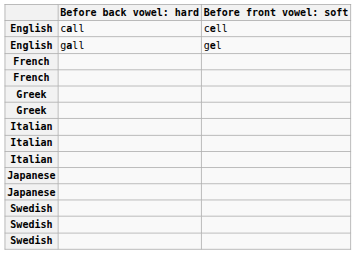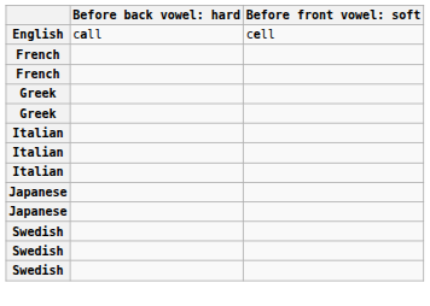 <table class="wikitable" style="margin:auto;">
 <tr>
 <th></th>
 <th>Before back vowel: hard</th>
 <th>Before front vowel: soft</th>
 </tr>
 <tr>
 <th>English </th>
 <td>c<strong>a</strong>ll </td>
 <td>c<strong>e</strong>ll </td>
-</tr>
-<tr>
-<th>English </th>
-<td>g<strong>a</strong>ll </td>
-<td>g<strong>e</strong>l </td>
 </tr>
 <tr>
 <th>French </th>
 <td> </td>
 <td> </td>
 </tr>
 <tr>
 <th>French </th>
 <td> </td>
 <td> </td>
 </tr>
 <tr>
 <th>Greek </th>
 <td> </td>
 <td> </td>
 </tr>
 <tr>
 <th>Greek </th>
 <td> </td>
 <td> </td>
 </tr>
 <tr>
 <th>Italian </th>
 <td> </td>
 <td> </td>
 </tr>
 <tr>
 <th>Italian </th>
 <td> </td>
 <td> </td>
 </tr>
 <tr>
 <th>Italian </th>
 <td> </td>
 <td> </td>
 </tr>
 <tr>
 <th>Japanese </th>
 <td> </td>
 <td> </td>
 </tr>
 <tr>
 <th>Japanese </th>
 <td> </td>
 <td> </td>
 </tr>
 <tr>
 <th>Swedish </th>
 <td> </td>
 <td> </td>
 </tr>
 <tr>
 <th>Swedish </th>
 <td> </td>
 <td> </td>
 </tr>
 <tr>
 <th>Swedish </th>
 <td> </td>
 <td> </td>
 </tr>
 </table>
